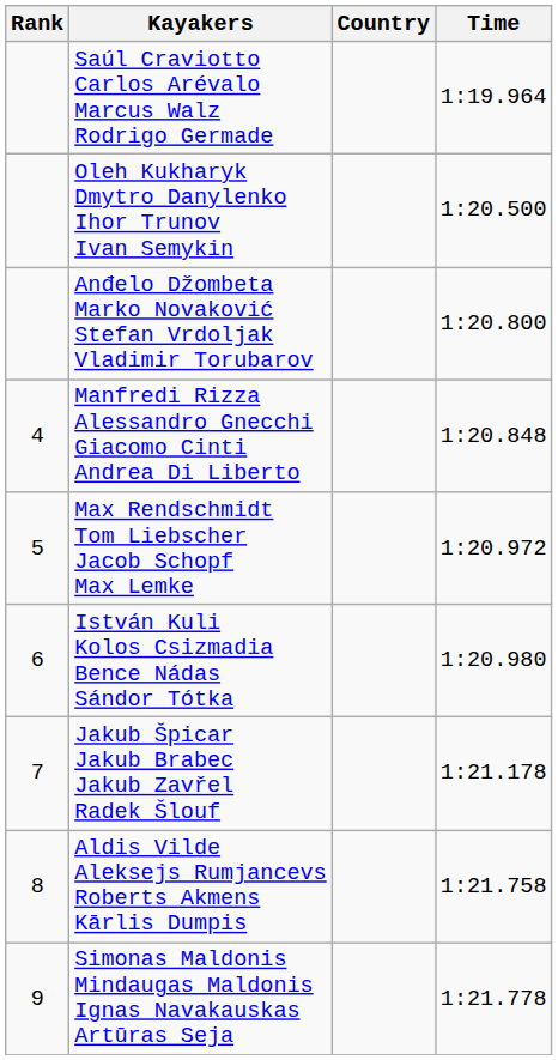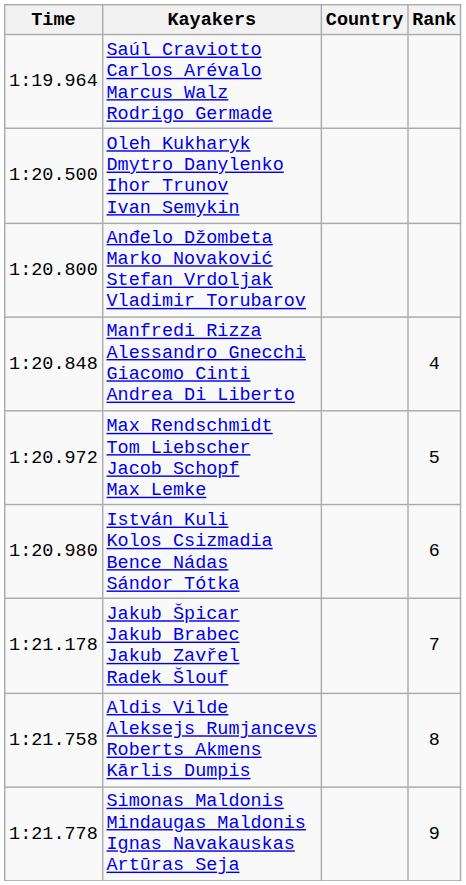 <table class="wikitable" style="text-align:center">
 <tr>
-<th>Rank</th>
+<th>Time</th>
 <th>Kayakers</th>
 <th>Country</th>
-<th>Time</th>
+<th>Rank</th>
 </tr>
 <tr>
-<td></td>
+<td>1:19.964</td>
 <td align=left><a href='#'>Saúl Craviotto</a><br><a href='#'>Carlos Arévalo</a><br><a href='#'>Marcus Walz</a><br><a href='#'>Rodrigo Germade</a></td>
 <td align=left></td>
-<td>1:19.964</td>
+<td></td>
 </tr>
 <tr>
-<td></td>
+<td>1:20.500</td>
 <td align=left><a href='#'>Oleh Kukharyk</a><br><a href='#'>Dmytro Danylenko</a><br><a href='#'>Ihor Trunov</a><br><a href='#'>Ivan Semykin</a></td>
 <td align=left></td>
-<td>1:20.500</td>
+<td></td>
 </tr>
 <tr>
-<td></td>
+<td>1:20.800</td>
 <td align=left><a href='#'>Anđelo Džombeta</a><br><a href='#'>Marko Novaković</a><br><a href='#'>Stefan Vrdoljak</a><br><a href='#'>Vladimir Torubarov</a></td>
 <td align=left></td>
-<td>1:20.800</td>
+<td></td>
 </tr>
 <tr>
-<td>4</td>
+<td>1:20.848</td>
 <td align=left><a href='#'>Manfredi Rizza</a><br><a href='#'>Alessandro Gnecchi</a><br><a href='#'>Giacomo Cinti</a><br><a href='#'>Andrea Di Liberto</a></td>
 <td align=left></td>
-<td>1:20.848</td>
+<td>4</td>
 </tr>
 <tr>
-<td>5</td>
+<td>1:20.972</td>
 <td align=left><a href='#'>Max Rendschmidt</a><br><a href='#'>Tom Liebscher</a><br><a href='#'>Jacob Schopf</a><br><a href='#'>Max Lemke</a></td>
 <td align=left></td>
-<td>1:20.972</td>
+<td>5</td>
 </tr>
 <tr>
-<td>6</td>
+<td>1:20.980</td>
 <td align=left><a href='#'>István Kuli</a><br><a href='#'>Kolos Csizmadia</a><br><a href='#'>Bence Nádas</a><br><a href='#'>Sándor Tótka</a></td>
 <td align=left></td>
-<td>1:20.980</td>
+<td>6</td>
 </tr>
 <tr>
-<td>7</td>
+<td>1:21.178</td>
 <td align=left><a href='#'>Jakub Špicar</a><br><a href='#'>Jakub Brabec</a><br><a href='#'>Jakub Zavřel</a><br><a href='#'>Radek Šlouf</a></td>
 <td align=left></td>
-<td>1:21.178</td>
+<td>7</td>
 </tr>
 <tr>
-<td>8</td>
+<td>1:21.758</td>
 <td align=left><a href='#'>Aldis Vilde</a><br><a href='#'>Aleksejs Rumjancevs</a><br><a href='#'>Roberts Akmens</a><br><a href='#'>Kārlis Dumpis</a></td>
 <td align=left></td>
-<td>1:21.758</td>
+<td>8</td>
 </tr>
 <tr>
-<td>9</td>
+<td>1:21.778</td>
 <td align=left><a href='#'>Simonas Maldonis</a><br><a href='#'>Mindaugas Maldonis</a><br><a href='#'>Ignas Navakauskas</a><br><a href='#'>Artūras Seja</a></td>
 <td align=left></td>
-<td>1:21.778</td>
+<td>9</td>
 </tr>
 </table>
